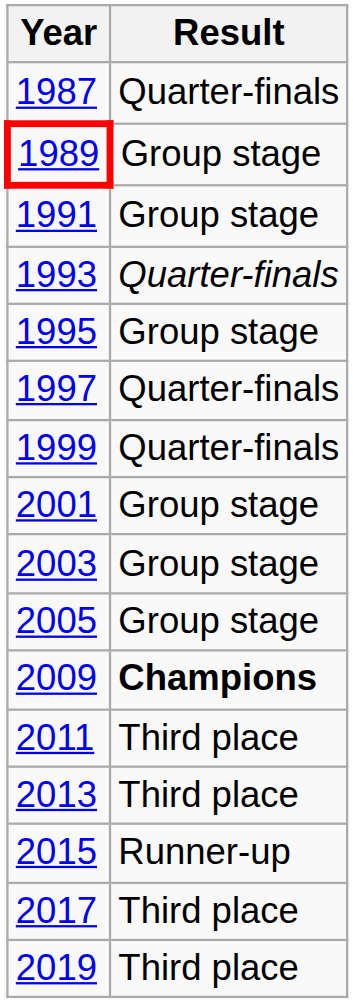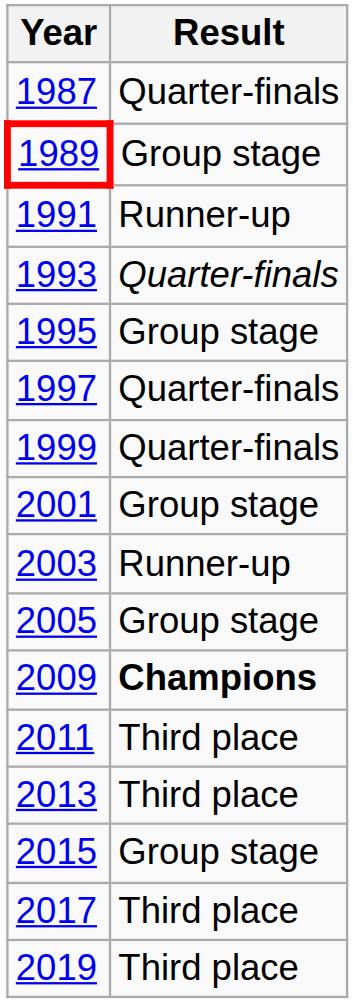 <table class="wikitable">
 <tr>
 <th>Year</th>
 <th>Result</th>
 </tr>
 <tr>
 <td> <a href='#'>1987</a></td>
 <td>Quarter-finals</td>
 </tr>
 <tr>
 <td style="border: 3px solid red"> <a href='#'>1989</a></td>
 <td>Group stage</td>
 </tr>
 <tr>
 <td> <a href='#'>1991</a></td>
-<td>Group stage</td>
+<td> Runner-up</td>
 </tr>
 <tr>
 <td> <a href='#'>1993</a></td>
 <td><em>Quarter-finals</em></td>
 </tr>
 <tr>
 <td> <a href='#'>1995</a></td>
 <td>Group stage</td>
 </tr>
 <tr>
 <td> <a href='#'>1997</a></td>
 <td>Quarter-finals</td>
 </tr>
 <tr>
 <td> <a href='#'>1999</a></td>
 <td>Quarter-finals</td>
 </tr>
 <tr>
 <td> <a href='#'>2001</a></td>
 <td>Group stage</td>
 </tr>
 <tr>
 <td> <a href='#'>2003</a></td>
-<td>Group stage</td>
+<td> Runner-up</td>
 </tr>
 <tr>
 <td> <a href='#'>2005</a></td>
 <td>Group stage</td>
 </tr>
 <tr>
 <td> <a href='#'>2009</a></td>
 <td> <strong>Champions</strong></td>
 </tr>
 <tr>
 <td> <a href='#'>2011</a></td>
 <td> Third place</td>
 </tr>
 <tr>
 <td> <a href='#'>2013</a></td>
 <td> Third place</td>
 </tr>
 <tr>
 <td> <a href='#'>2015</a></td>
-<td> Runner-up</td>
+<td>Group stage</td>
 </tr>
 <tr>
 <td>  <a href='#'>2017</a></td>
 <td> Third place</td>
 </tr>
 <tr>
 <td> <a href='#'>2019</a></td>
 <td> Third place</td>
 </tr>
 </table>
